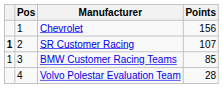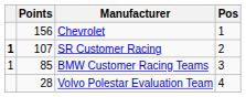 <table class="wikitable" style="font-size: 95%;">
 <tr>
 <th></th>
+<th>Points</th>
+<th>Manufacturer</th>
 <th>Pos</th>
-<th>Manufacturer</th>
-<th>Points</th>
 </tr>
 <tr>
 <td align="left"></td>
+<td align="right">156</td>
+<td> <a href='#'>Chevrolet</a></td>
 <td>1</td>
-<td> <a href='#'>Chevrolet</a></td>
-<td align="right">156</td>
 </tr>
 <tr>
 <td align="left"><strong> 1</strong></td>
+<td align="right">107</td>
+<td> <a href='#'>SR Customer Racing</a></td>
 <td>2</td>
-<td> <a href='#'>SR Customer Racing</a></td>
-<td align="right">107</td>
 </tr>
 <tr>
 <td align="left"> 1</td>
+<td align="right">85</td>
+<td> <a href='#'>BMW Customer Racing Teams</a></td>
 <td>3</td>
-<td> <a href='#'>BMW Customer Racing Teams</a></td>
-<td align="right">85</td>
 </tr>
 <tr>
 <td align="left"></td>
+<td align="right">28</td>
+<td> <a href='#'>Volvo Polestar Evaluation Team</a></td>
 <td>4</td>
-<td> <a href='#'>Volvo Polestar Evaluation Team</a></td>
-<td align="right">28</td>
 </tr>
 </table>
